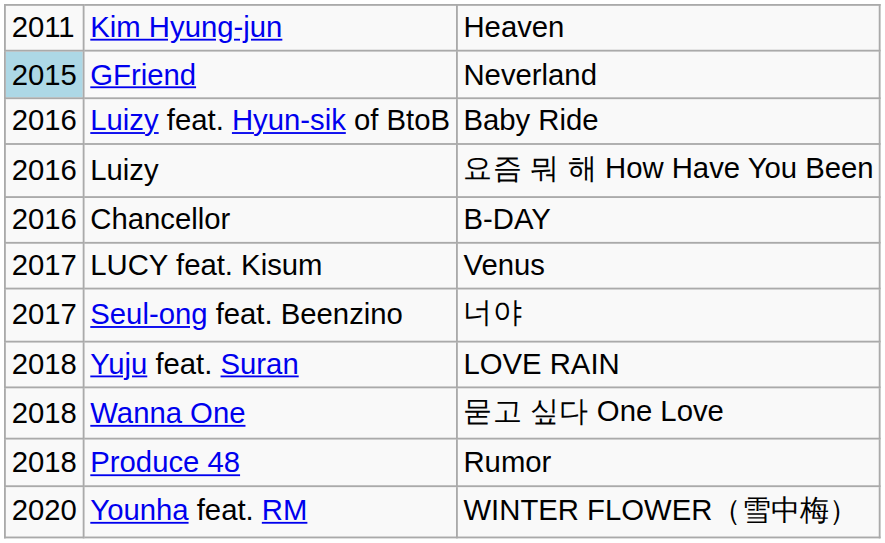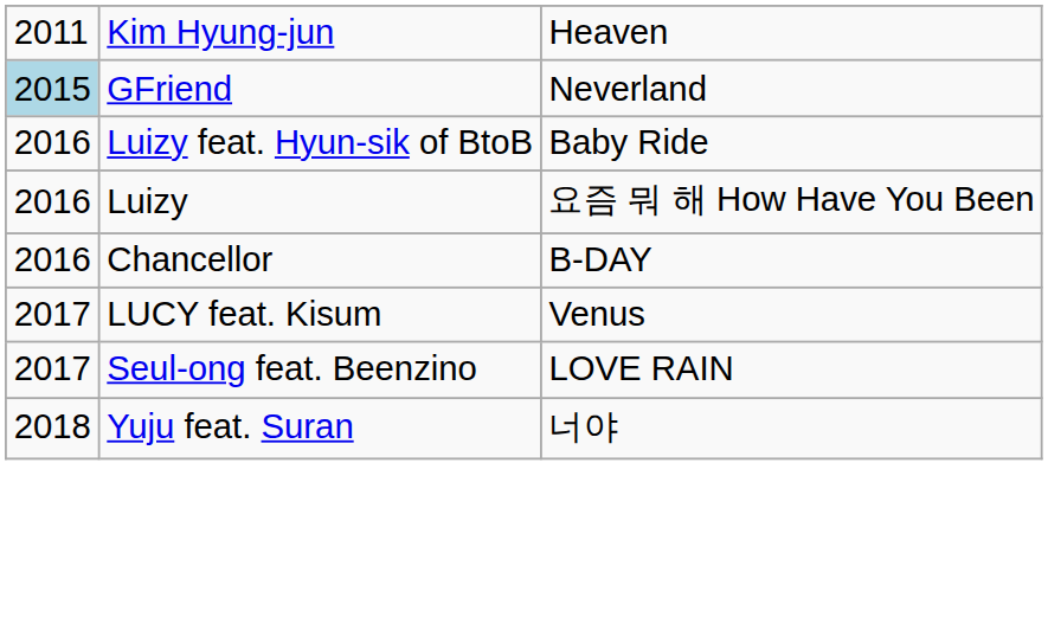 <table class="wikitable">
 <tr>
 <td>2011</td>
 <td><a href='#'>Kim Hyung-jun</a></td>
 <td>Heaven</td>
 </tr>
 <tr>
 <td style="background: lightblue;">2015</td>
 <td><a href='#'>GFriend</a></td>
 <td>Neverland</td>
 </tr>
 <tr>
 <td>2016</td>
 <td><a href='#'>Luizy</a> feat. <a href='#'>Hyun-sik</a> of BtoB</td>
 <td>Baby Ride</td>
 </tr>
 <tr>
 <td>2016</td>
 <td>Luizy</td>
 <td>요즘 뭐 해 How Have You Been</td>
 </tr>
 <tr>
 <td>2016</td>
 <td>Chancellor</td>
 <td>B-DAY</td>
 </tr>
 <tr>
 <td>2017</td>
 <td>LUCY feat. Kisum</td>
 <td>Venus</td>
 </tr>
 <tr>
 <td>2017</td>
 <td><a href='#'>Seul-ong</a> feat. Beenzino</td>
-<td>너야</td>
+<td>LOVE RAIN</td>
 </tr>
 <tr>
 <td>2018</td>
 <td><a href='#'>Yuju</a> feat. <a href='#'>Suran</a></td>
-<td>LOVE RAIN</td>
-</tr>
-<tr>
-<td>2018</td>
-<td><a href='#'>Wanna One</a></td>
-<td>묻고 싶다 One Love</td>
-</tr>
-<tr>
-<td>2018</td>
-<td><a href='#'>Produce 48</a></td>
-<td>Rumor</td>
-</tr>
-<tr>
-<td>2020</td>
-<td><a href='#'>Younha</a> feat. <a href='#'>RM</a></td>
-<td>WINTER FLOWER（雪中梅）</td>
+<td>너야</td>
 </tr>
 </table>
